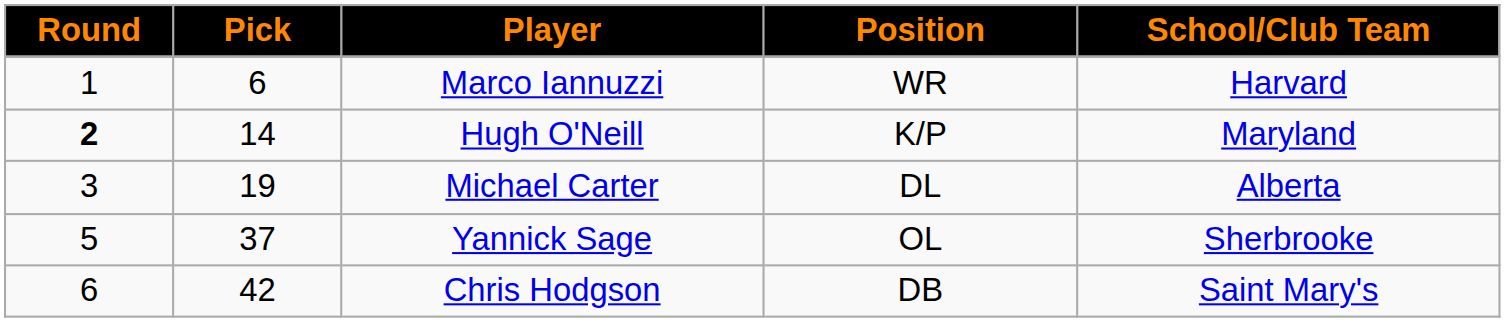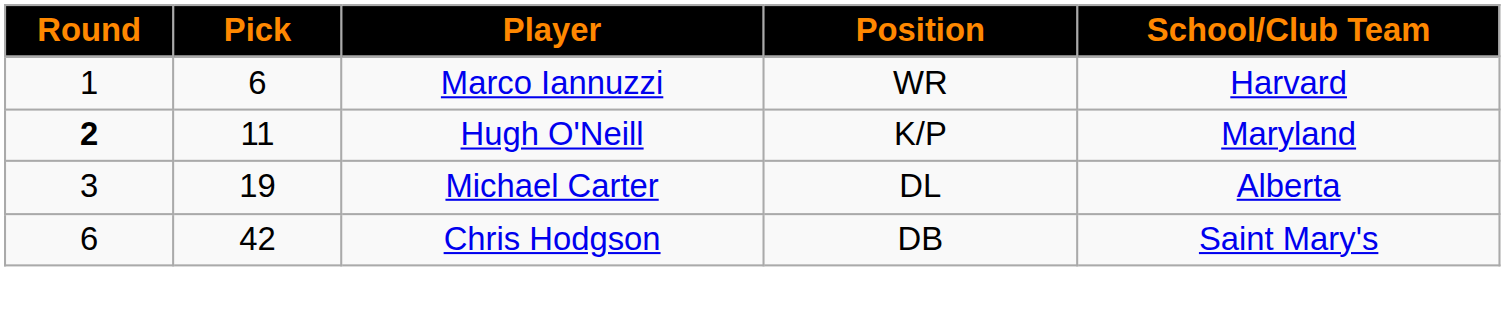 <table class="wikitable sortable">
 <tr>
 <th style="background:black; color:#ff8800; width:8%;">Round</th>
 <th style="background:black; color:#ff8800; width:8%;">Pick</th>
 <th style="background:black; color:#ff8800; width:20%;">Player</th>
 <th style="background:black; color:#ff8800; width:15%;">Position</th>
 <th style="background:black; color:#ff8800; width:20%;">School/Club Team</th>
 </tr>
 <tr style="text-align:center;">
 <td align=center>1</td>
 <td>6</td>
 <td><a href='#'>Marco Iannuzzi</a></td>
 <td>WR</td>
 <td><a href='#'>Harvard</a></td>
 </tr>
 <tr style="text-align:center;">
 <td align=center><strong>2</strong></td>
-<td>14</td>
+<td>11</td>
 <td><a href='#'>Hugh O'Neill</a></td>
 <td>K/P</td>
 <td><a href='#'>Maryland</a></td>
 </tr>
 <tr style="text-align:center;">
 <td align=center>3</td>
 <td>19</td>
 <td><a href='#'>Michael Carter</a></td>
 <td>DL</td>
 <td><a href='#'>Alberta</a></td>
 </tr>
 <tr style="text-align:center;">
-<td align=center>5</td>
-<td>37</td>
-<td><a href='#'>Yannick Sage</a></td>
-<td>OL</td>
-<td><a href='#'>Sherbrooke</a></td>
-</tr>
-<tr style="text-align:center;">
 <td align=center>6</td>
 <td>42</td>
 <td><a href='#'>Chris Hodgson</a></td>
 <td>DB</td>
 <td><a href='#'>Saint Mary's</a></td>
 </tr>
 </table>
